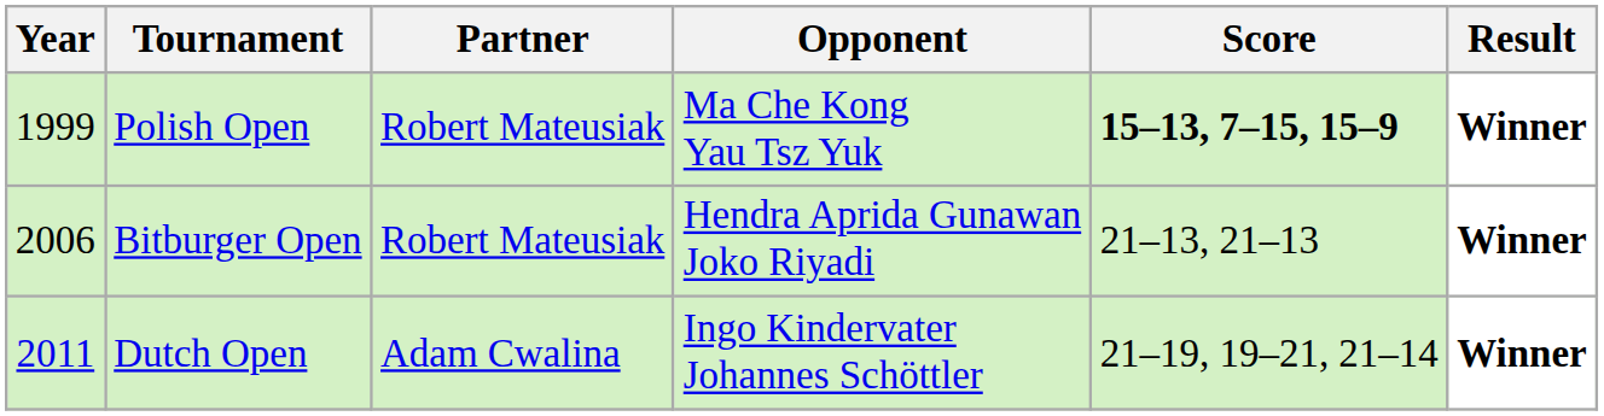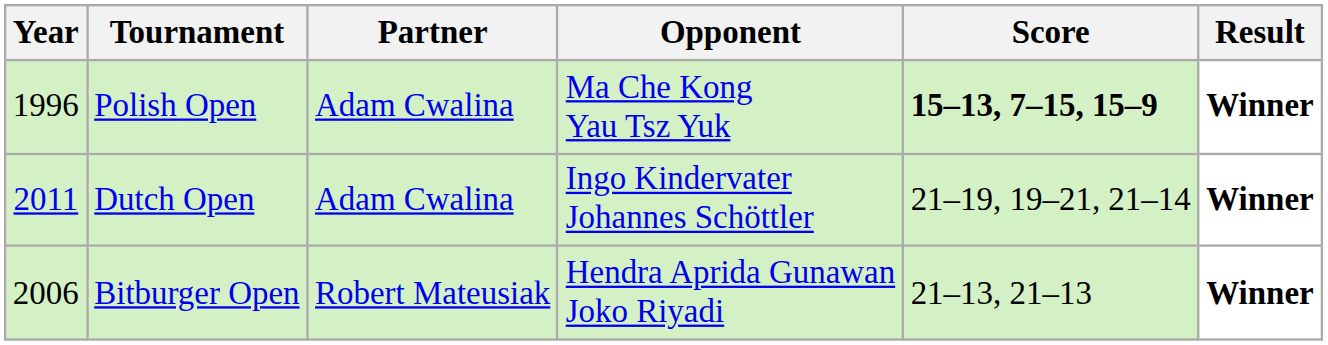 <table class="sortable wikitable" style="font-size: 90%;">
 <tr>
 <th>Year</th>
 <th>Tournament</th>
 <th>Partner</th>
 <th>Opponent</th>
 <th>Score</th>
 <th>Result</th>
 </tr>
 <tr style="background:#D4F1C5">
-<td align="center">1999</td>
+<td align="center">1996</td>
 <td align="left"><a href='#'>Polish Open</a></td>
-<td align="left"> <a href='#'>Robert Mateusiak</a></td>
+<td align="left"> <a href='#'>Adam Cwalina</a></td>
 <td align="left"> <a href='#'>Ma Che Kong</a><br> <a href='#'>Yau Tsz Yuk</a></td>
 <td align="left"><strong>15–13, 7–15, 15–9</strong></td>
+<td style="text-align:left; background:white"> <strong>Winner</strong></td>
+</tr>
+<tr style="background:#D4F1C5">
+<td align="center"><a href='#'>2011</a></td>
+<td align="left"><a href='#'>Dutch Open</a></td>
+<td align="left"> <a href='#'>Adam Cwalina</a></td>
+<td align="left"> <a href='#'>Ingo Kindervater</a><br> <a href='#'>Johannes Schöttler</a></td>
+<td align="left">21–19, 19–21, 21–14</td>
 <td style="text-align:left; background:white"> <strong>Winner</strong></td>
 </tr>
 <tr style="background:#D4F1C5">
 <td align="center">2006</td>
 <td align="left"><a href='#'>Bitburger Open</a></td>
 <td align="left"> <a href='#'>Robert Mateusiak</a></td>
 <td align="left"> <a href='#'>Hendra Aprida Gunawan</a><br> <a href='#'>Joko Riyadi</a></td>
 <td align="left">21–13, 21–13</td>
 <td style="text-align:left; background:white"> <strong>Winner</strong></td>
 </tr>
-<tr style="background:#D4F1C5">
-<td align="center"><a href='#'>2011</a></td>
-<td align="left"><a href='#'>Dutch Open</a></td>
-<td align="left"> <a href='#'>Adam Cwalina</a></td>
-<td align="left"> <a href='#'>Ingo Kindervater</a><br> <a href='#'>Johannes Schöttler</a></td>
-<td align="left">21–19, 19–21, 21–14</td>
-<td style="text-align:left; background:white"> <strong>Winner</strong></td>
-</tr>
 </table>
